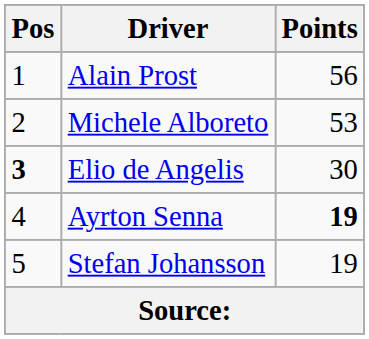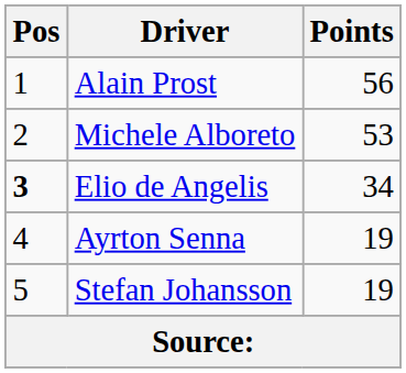 <table class="wikitable" style="font-size: 95%;">
 <tr>
 <th>Pos</th>
 <th>Driver</th>
 <th>Points</th>
 </tr>
 <tr>
 <td>1</td>
 <td> <a href='#'>Alain Prost</a></td>
 <td align="right">56</td>
 </tr>
 <tr>
 <td>2</td>
 <td> <a href='#'>Michele Alboreto</a></td>
 <td align="right">53</td>
 </tr>
 <tr>
 <td><strong>3</strong></td>
 <td> <a href='#'>Elio de Angelis</a></td>
-<td align="right">30</td>
+<td align="right">34</td>
 </tr>
 <tr>
 <td>4</td>
 <td> <a href='#'>Ayrton Senna</a></td>
-<td align="right"><strong>19</strong></td>
+<td align="right">19</td>
 </tr>
 <tr>
 <td>5</td>
 <td> <a href='#'>Stefan Johansson</a></td>
 <td align="right">19</td>
 </tr>
 <tr>
 <th colspan=4>Source: </th>
 </tr>
 </table>
